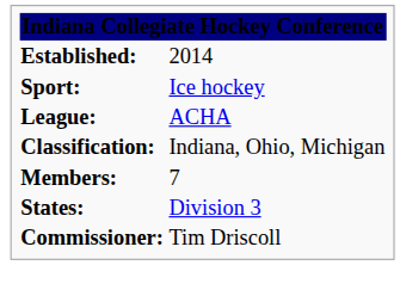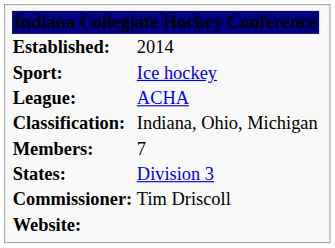 <table class="infobox">
 <tr>
 <th colspan="2" align=center bgcolor="#000080"><span><strong>Indiana Collegiate Hockey Conference</strong></span></th>
 </tr>
 <tr>
 <td><strong>Established:</strong></td>
 <td>2014</td>
 </tr>
 <tr>
 <td><strong>Sport:</strong></td>
 <td><a href='#'>Ice hockey</a></td>
 </tr>
 <tr>
 <td><strong>League:</strong></td>
 <td><a href='#'>ACHA</a></td>
 </tr>
 <tr>
 <td><strong>Classification:</strong></td>
 <td>Indiana, Ohio, Michigan</td>
 </tr>
 <tr>
 <td><strong>Members:</strong></td>
 <td>7</td>
 </tr>
 <tr>
 <td><strong>States:</strong></td>
 <td><a href='#'>Division 3</a></td>
 </tr>
 <tr>
 <td><strong>Commissioner:</strong></td>
 <td>Tim Driscoll</td>
 </tr>
+<tr>
+<td><strong>Website:</strong></td>
+<td></td>
+<td></td>
+</tr>
 </table>
